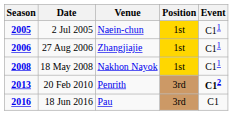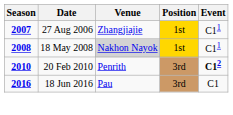 <table class="wikitable" style="text-align:center; font-size:95%;">
 <tr>
 <th>Season</th>
 <th>Date</th>
 <th>Venue</th>
 <th>Position</th>
 <th>Event</th>
 </tr>
 <tr>
-<td><strong><a href='#'>2005</a></strong></td>
-<td align=right>2 Jul 2005</td>
-<td align=left><a href='#'>Naein-chun</a></td>
-<td bgcolor=gold>1st</td>
-<td>C1<sup><a href='#'>1</a></sup></td>
-</tr>
-<tr>
-<td><strong><a href='#'>2006</a></strong></td>
+<td><strong><a href='#'>2007</a></strong></td>
 <td align=right>27 Aug 2006</td>
 <td align=left><a href='#'>Zhangjiajie</a></td>
 <td bgcolor=gold>1st</td>
 <td>C1<sup><a href='#'>1</a></sup></td>
 </tr>
 <tr>
 <td><strong><a href='#'>2008</a></strong></td>
 <td align=right>18 May 2008</td>
-<td align=left><a href='#'>Nakhon Nayok</a></td>
+<td align=left style="background: lightgrey;"><a href='#'>Nakhon Nayok</a></td>
 <td bgcolor=gold>1st</td>
 <td>C1<sup><a href='#'>1</a></sup></td>
 </tr>
 <tr>
-<td><strong><a href='#'>2013</a></strong></td>
+<td><strong><a href='#'>2010</a></strong></td>
 <td align=right>20 Feb 2010</td>
 <td align=left><a href='#'>Penrith</a></td>
 <td bgcolor=cc9966>3rd</td>
 <td><strong>C1<sup><a href='#'>2</a></sup></strong></td>
 </tr>
 <tr>
 <td><strong><a href='#'>2016</a></strong></td>
 <td align=right>18 Jun 2016</td>
 <td align=left><a href='#'>Pau</a></td>
 <td bgcolor=cc9966>3rd</td>
 <td>C1</td>
 </tr>
 </table>
